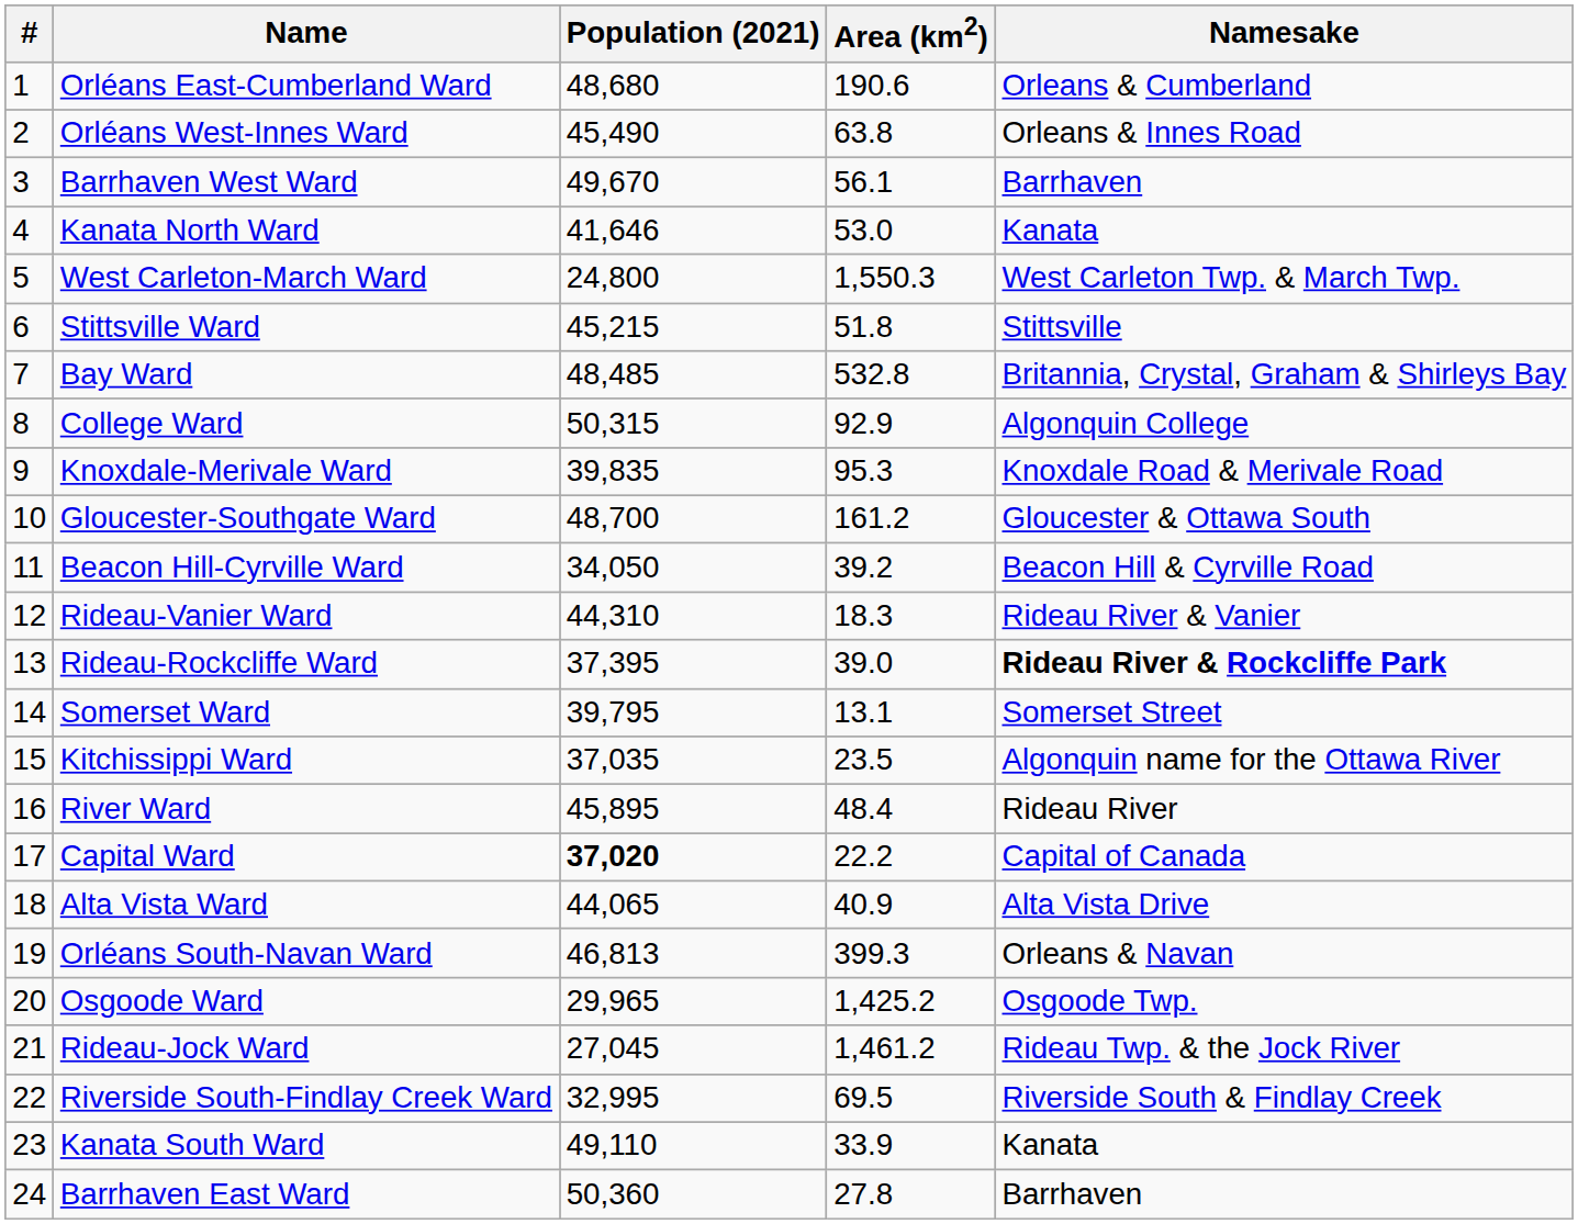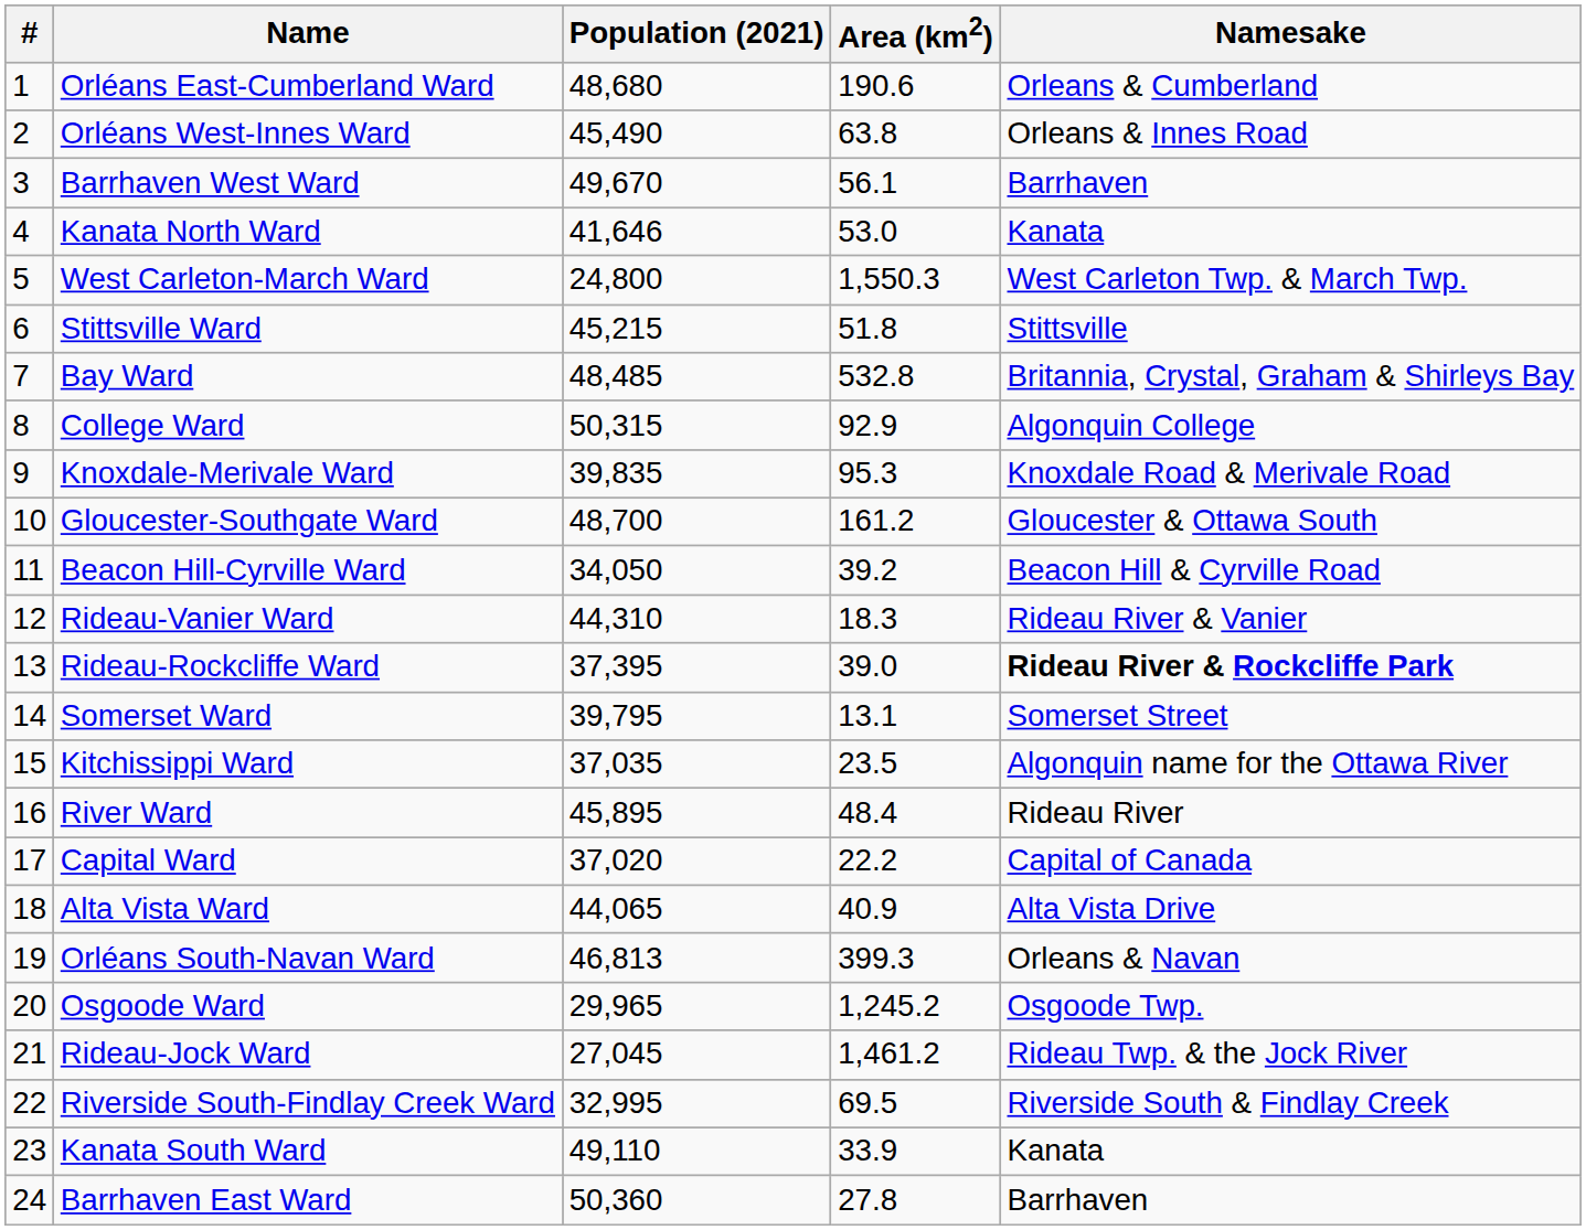 <table class="wikitable sortable" align="center">
 <tr>
 <th>#</th>
 <th>Name</th>
 <th>Population (2021)</th>
 <th>Area (km<sup>2</sup>)</th>
 <th>Namesake</th>
 </tr>
 <tr>
 <td>1</td>
 <td><a href='#'>Orléans East-Cumberland Ward</a></td>
 <td>48,680</td>
 <td>190.6</td>
 <td><a href='#'>Orleans</a> & <a href='#'>Cumberland</a></td>
 </tr>
 <tr>
 <td>2</td>
 <td><a href='#'>Orléans West-Innes Ward</a></td>
 <td>45,490</td>
 <td>63.8</td>
 <td>Orleans & <a href='#'>Innes Road</a></td>
 </tr>
 <tr>
 <td>3</td>
 <td><a href='#'>Barrhaven West Ward</a></td>
 <td>49,670</td>
 <td>56.1</td>
 <td><a href='#'>Barrhaven</a></td>
 </tr>
 <tr>
 <td>4</td>
 <td><a href='#'>Kanata North Ward</a></td>
 <td>41,646</td>
 <td>53.0</td>
 <td><a href='#'>Kanata</a></td>
 </tr>
 <tr>
 <td>5</td>
 <td><a href='#'>West Carleton-March Ward</a></td>
 <td>24,800</td>
 <td>1,550.3</td>
 <td><a href='#'>West Carleton Twp.</a> & <a href='#'>March Twp.</a></td>
 </tr>
 <tr>
 <td>6</td>
 <td><a href='#'>Stittsville Ward</a></td>
 <td>45,215</td>
 <td>51.8</td>
 <td><a href='#'>Stittsville</a></td>
 </tr>
 <tr>
 <td>7</td>
 <td><a href='#'>Bay Ward</a></td>
 <td>48,485</td>
 <td>532.8</td>
 <td><a href='#'>Britannia</a>, <a href='#'>Crystal</a>, <a href='#'>Graham</a> & <a href='#'>Shirleys Bay</a></td>
 </tr>
 <tr>
 <td>8</td>
 <td><a href='#'>College Ward</a></td>
 <td>50,315</td>
 <td>92.9</td>
 <td><a href='#'>Algonquin College</a></td>
 </tr>
 <tr>
 <td>9</td>
 <td><a href='#'>Knoxdale-Merivale Ward</a></td>
 <td>39,835</td>
 <td>95.3</td>
 <td><a href='#'>Knoxdale Road</a> & <a href='#'>Merivale Road</a></td>
 </tr>
 <tr>
 <td>10</td>
 <td><a href='#'>Gloucester-Southgate Ward</a></td>
 <td>48,700</td>
 <td>161.2</td>
 <td><a href='#'>Gloucester</a> & <a href='#'>Ottawa South</a></td>
 </tr>
 <tr>
 <td>11</td>
 <td><a href='#'>Beacon Hill-Cyrville Ward</a></td>
 <td>34,050</td>
 <td>39.2</td>
 <td><a href='#'>Beacon Hill</a> & <a href='#'>Cyrville Road</a></td>
 </tr>
 <tr>
 <td>12</td>
 <td><a href='#'>Rideau-Vanier Ward</a></td>
 <td>44,310</td>
 <td>18.3</td>
 <td><a href='#'>Rideau River</a> & <a href='#'>Vanier</a></td>
 </tr>
 <tr>
 <td>13</td>
 <td><a href='#'>Rideau-Rockcliffe Ward</a></td>
 <td>37,395</td>
 <td>39.0</td>
 <td><strong>Rideau River & <a href='#'>Rockcliffe Park</a></strong></td>
 </tr>
 <tr>
 <td>14</td>
 <td><a href='#'>Somerset Ward</a></td>
 <td>39,795</td>
 <td>13.1</td>
 <td><a href='#'>Somerset Street</a></td>
 </tr>
 <tr>
 <td>15</td>
 <td><a href='#'>Kitchissippi Ward</a></td>
 <td>37,035</td>
 <td>23.5</td>
 <td><a href='#'>Algonquin</a> name for the <a href='#'>Ottawa River</a></td>
 </tr>
 <tr>
 <td>16</td>
 <td><a href='#'>River Ward</a></td>
 <td>45,895</td>
 <td>48.4</td>
 <td>Rideau River</td>
 </tr>
 <tr>
 <td>17</td>
 <td><a href='#'>Capital Ward</a></td>
-<td><strong>37,020</strong></td>
+<td>37,020</td>
 <td>22.2</td>
 <td><a href='#'>Capital of Canada</a></td>
 </tr>
 <tr>
 <td>18</td>
 <td><a href='#'>Alta Vista Ward</a></td>
 <td>44,065</td>
 <td>40.9</td>
 <td><a href='#'>Alta Vista Drive</a></td>
 </tr>
 <tr>
 <td>19</td>
 <td><a href='#'>Orléans South-Navan Ward</a></td>
 <td>46,813</td>
 <td>399.3</td>
 <td>Orleans & <a href='#'>Navan</a></td>
 </tr>
 <tr>
 <td>20</td>
 <td><a href='#'>Osgoode Ward</a></td>
 <td>29,965</td>
-<td>1,425.2</td>
+<td>1,245.2</td>
 <td><a href='#'>Osgoode Twp.</a></td>
 </tr>
 <tr>
 <td>21</td>
 <td><a href='#'>Rideau-Jock Ward</a></td>
 <td>27,045</td>
 <td>1,461.2</td>
 <td><a href='#'>Rideau Twp.</a> & the <a href='#'>Jock River</a></td>
 </tr>
 <tr>
 <td>22</td>
 <td><a href='#'>Riverside South-Findlay Creek Ward</a></td>
 <td>32,995</td>
 <td>69.5</td>
 <td><a href='#'>Riverside South</a> & <a href='#'>Findlay Creek</a></td>
 </tr>
 <tr>
 <td>23</td>
 <td><a href='#'>Kanata South Ward</a></td>
 <td>49,110</td>
 <td>33.9</td>
 <td>Kanata</td>
 </tr>
 <tr>
 <td>24</td>
 <td><a href='#'>Barrhaven East Ward</a></td>
 <td>50,360</td>
 <td>27.8</td>
 <td>Barrhaven</td>
 </tr>
 </table>
